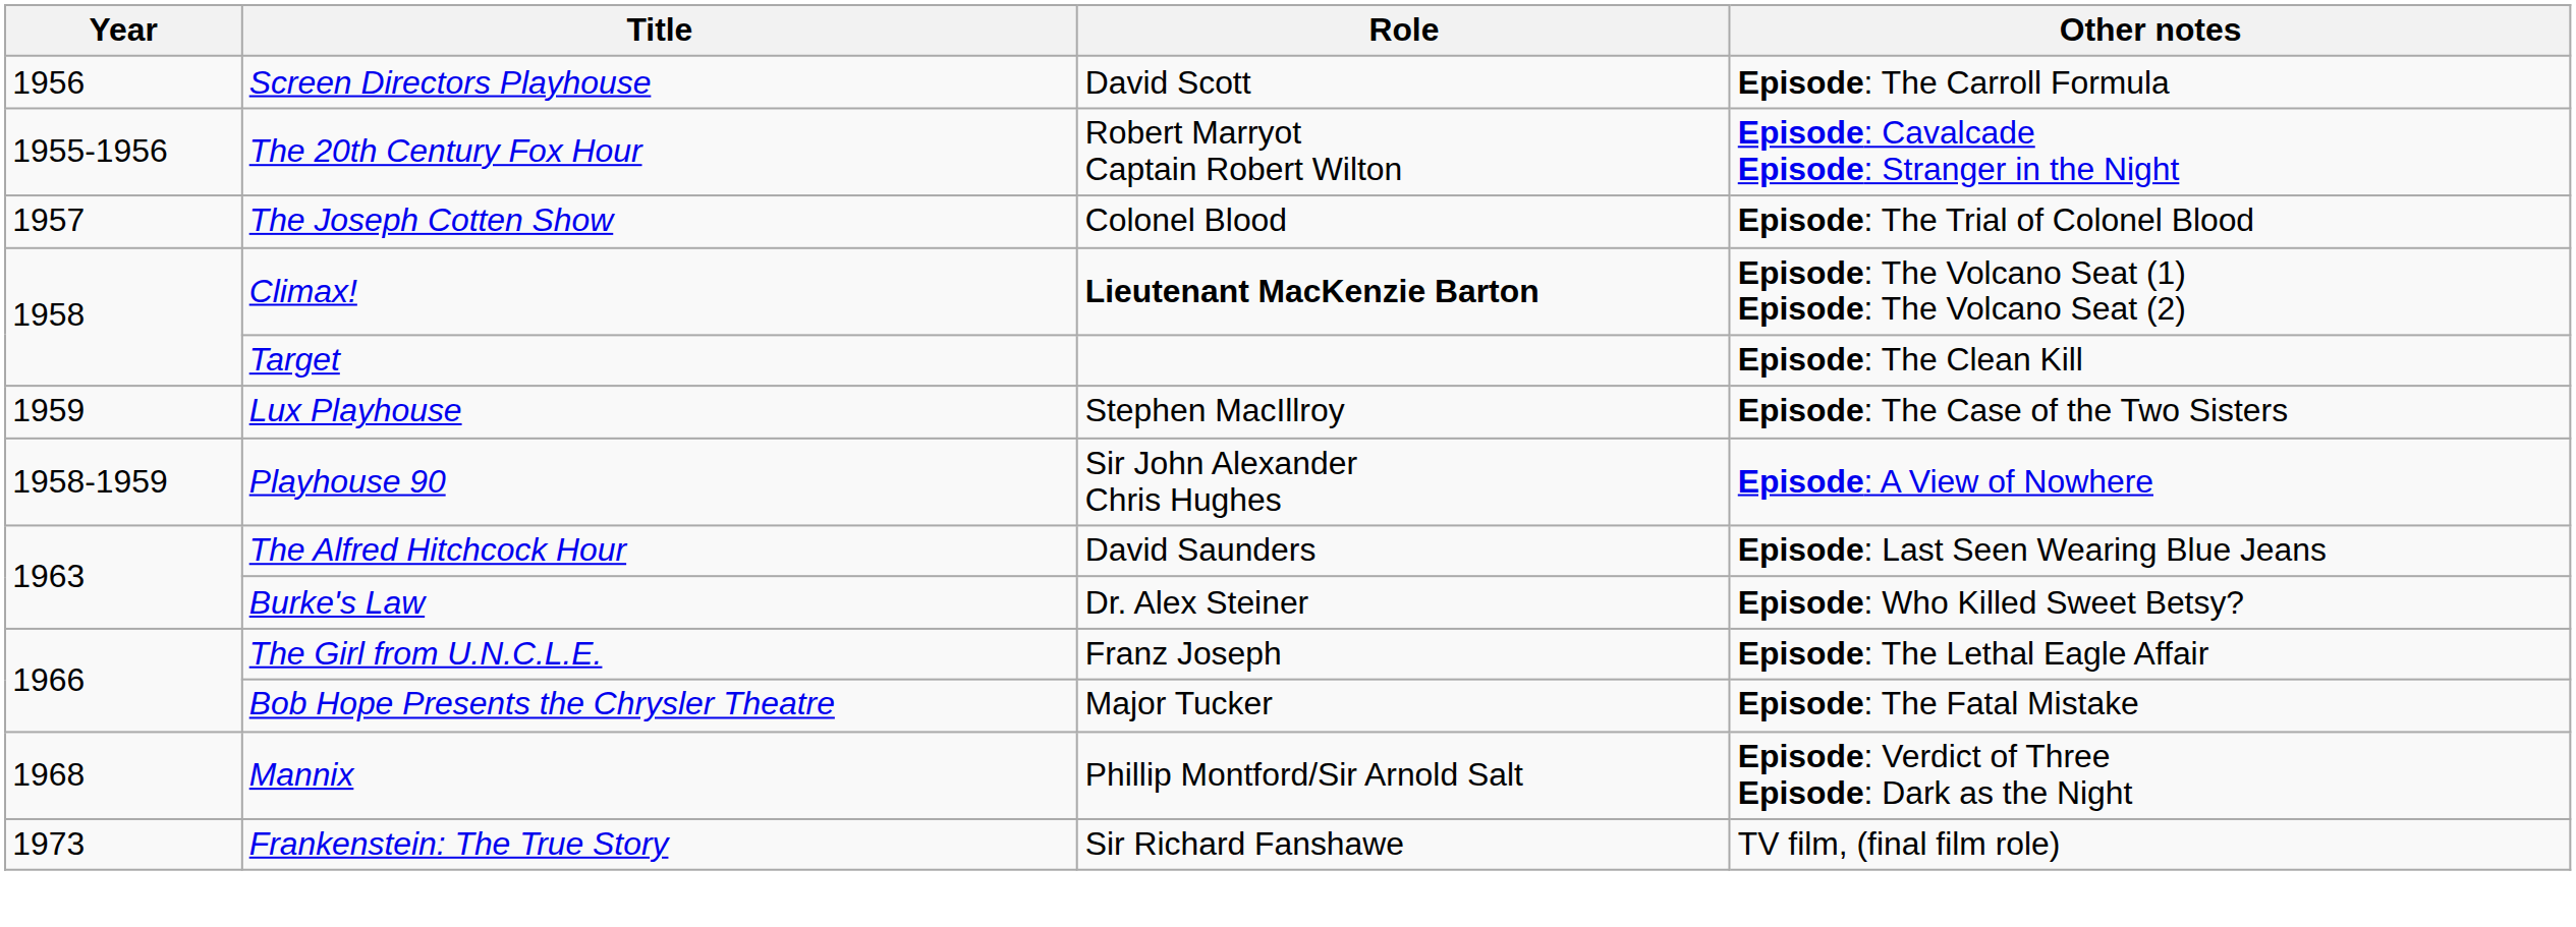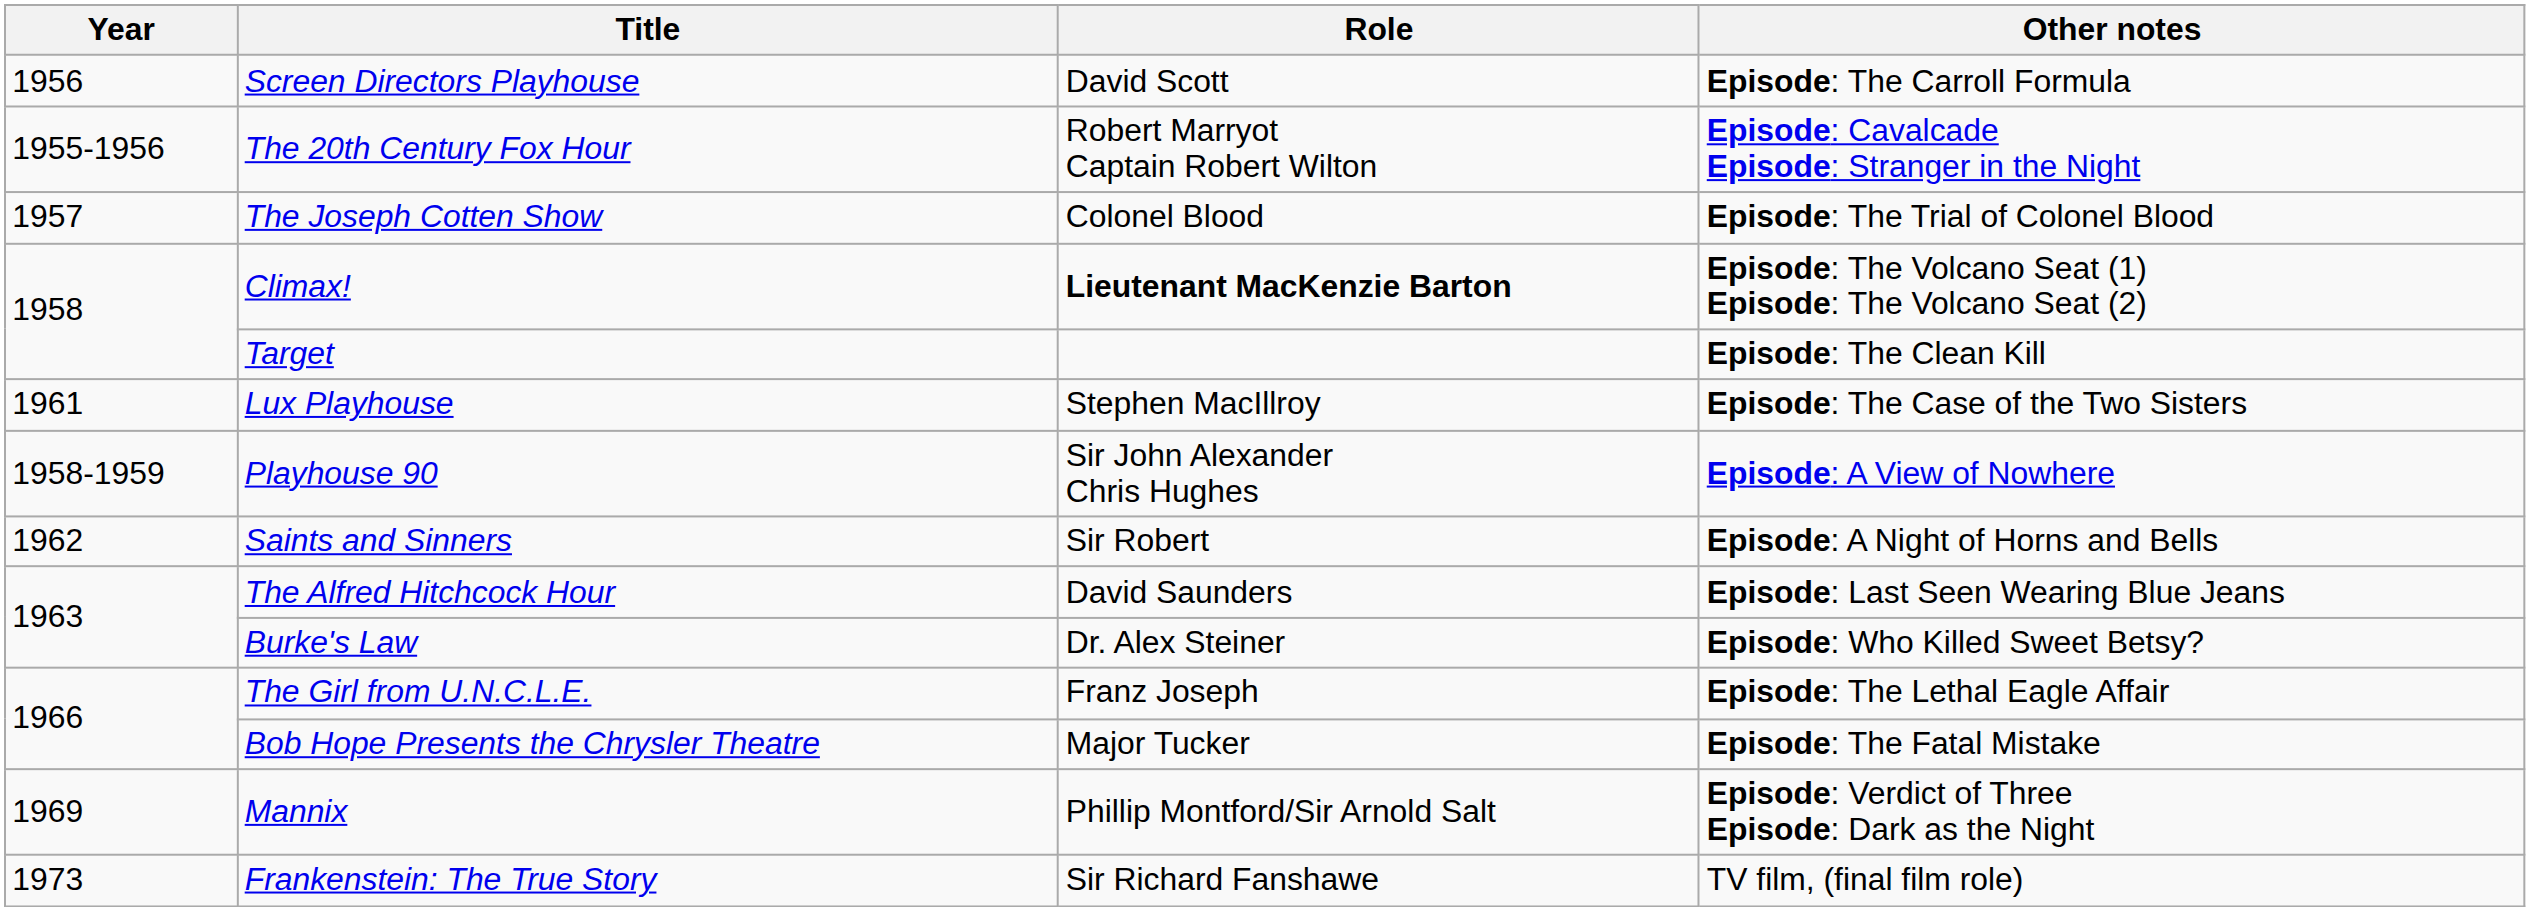 <table class="wikitable" style="width:80%">
 <tr>
 <th>Year</th>
 <th>Title</th>
 <th>Role</th>
 <th>Other notes</th>
 </tr>
 <tr>
 <td>1956</td>
 <td><em><a href='#'>Screen Directors Playhouse</a></em></td>
 <td>David Scott</td>
 <td><strong>Episode</strong>: The Carroll Formula</td>
 </tr>
 <tr>
 <td>1955-1956</td>
 <td><em><a href='#'>The 20th Century Fox Hour</a></em></td>
 <td>Robert Marryot <br> Captain Robert Wilton</td>
 <td><a href='#'><strong>Episode</strong>: Cavalcade</a> <br> <a href='#'><strong>Episode</strong>: Stranger in the Night</a></td>
 </tr>
 <tr>
 <td>1957</td>
 <td><em><a href='#'>The Joseph Cotten Show</a></em></td>
 <td>Colonel Blood</td>
 <td><strong>Episode</strong>: The Trial of Colonel Blood</td>
 </tr>
 <tr>
 <td rowspan="2">1958</td>
 <td><em><a href='#'>Climax!</a></em></td>
 <td><strong>Lieutenant MacKenzie Barton</strong></td>
 <td><strong>Episode</strong>: The Volcano Seat (1) <br> <strong>Episode</strong>: The Volcano Seat (2)</td>
 </tr>
 <tr>
 <td><em><a href='#'>Target</a></em></td>
 <td></td>
 <td><strong>Episode</strong>: The Clean Kill</td>
 </tr>
 <tr>
-<td>1959</td>
+<td>1961</td>
 <td><em><a href='#'>Lux Playhouse</a></em></td>
 <td>Stephen MacIllroy</td>
 <td><strong>Episode</strong>: The Case of the Two Sisters</td>
 </tr>
 <tr>
 <td>1958-1959</td>
 <td><em><a href='#'>Playhouse 90</a></em></td>
 <td>Sir John Alexander <br> Chris Hughes</td>
 <td><a href='#'><strong>Episode</strong>: A View of Nowhere</a></td>
+</tr>
+<tr>
+<td>1962</td>
+<td><em><a href='#'>Saints and Sinners</a></em></td>
+<td>Sir Robert</td>
+<td><strong>Episode</strong>: A Night of Horns and Bells</td>
 </tr>
 <tr>
 <td rowspan="2">1963</td>
 <td><em><a href='#'>The Alfred Hitchcock Hour</a></em></td>
 <td>David Saunders</td>
 <td><strong>Episode</strong>: Last Seen Wearing Blue Jeans</td>
 </tr>
 <tr>
 <td><em><a href='#'>Burke's Law</a></em></td>
 <td>Dr. Alex Steiner</td>
 <td><strong>Episode</strong>: Who Killed Sweet Betsy?</td>
 </tr>
 <tr>
 <td rowspan="2">1966</td>
 <td><em><a href='#'>The Girl from U.N.C.L.E.</a></em></td>
 <td>Franz Joseph</td>
 <td><strong>Episode</strong>: The Lethal Eagle Affair</td>
 </tr>
 <tr>
 <td><em><a href='#'>Bob Hope Presents the Chrysler Theatre</a></em></td>
 <td>Major Tucker</td>
 <td><strong>Episode</strong>: The Fatal Mistake</td>
 </tr>
 <tr>
-<td>1968</td>
+<td>1969</td>
 <td><em><a href='#'>Mannix</a></em></td>
 <td>Phillip Montford/Sir Arnold Salt</td>
 <td><strong>Episode</strong>: Verdict of Three <br> <strong>Episode</strong>: Dark as the Night</td>
 </tr>
 <tr>
 <td>1973</td>
 <td><em><a href='#'>Frankenstein: The True Story</a></em></td>
 <td>Sir Richard Fanshawe</td>
 <td>TV film, (final film role)</td>
 </tr>
 </table>
